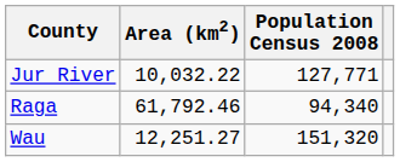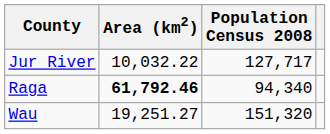 <table class="sortable wikitable">
 <tr>
 <th>County</th>
 <th>Area (km<sup>2</sup>)</th>
 <th>Population<br>Census 2008</th>
 <th></th>
 </tr>
 <tr>
 <td><a href='#'>Jur River</a></td>
 <td align="right">10,032.22</td>
-<td align="right">127,771</td>
+<td align="right">127,717</td>
 <td></td>
 </tr>
 <tr>
 <td><a href='#'>Raga</a></td>
-<td align="right">61,792.46</td>
+<td align="right"><strong>61,792.46</strong></td>
 <td align="right">94,340</td>
 <td></td>
 </tr>
 <tr>
 <td><a href='#'>Wau</a></td>
-<td align="right">12,251.27</td>
+<td align="right">19,251.27</td>
 <td align="right">151,320</td>
 <td></td>
 </tr>
 </table>
